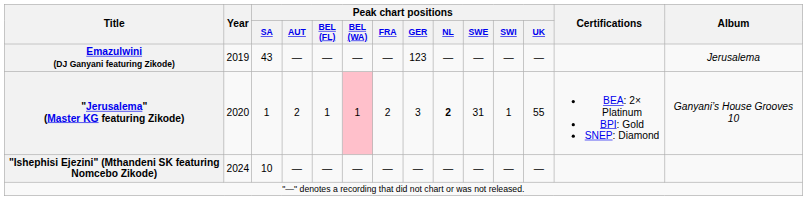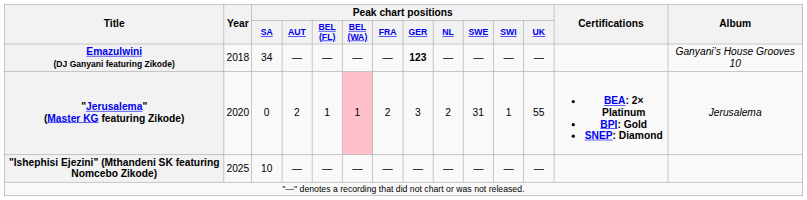 <table class="wikitable plainrowheaders" style="text-align:center;">
 <tr>
 <th scope="col" rowspan="2" style="width:21em;">Title</th>
 <th scope="col" rowspan="2" style="width:1em;">Year</th>
 <th scope="col" colspan="10">Peak chart positions</th>
 <th scope="col" rowspan="2">Certifications</th>
 <th scope="col" rowspan="2">Album</th>
 </tr>
 <tr>
 <th scope="col" style="width:3em;font-size:85%;"><a href='#'>SA</a><br></th>
 <th scope="col" style="width:3em;font-size:85%;"><a href='#'>AUT</a><br></th>
 <th scope="col" style="width:3em;font-size:85%;"><a href='#'>BEL (FL)</a><br></th>
 <th scope="col" style="width:3em;font-size:85%;"><a href='#'>BEL (WA)</a><br></th>
 <th scope="col" style="width:3em;font-size:85%;"><a href='#'>FRA</a><br></th>
 <th scope="col" style="width:3em;font-size:85%;"><a href='#'>GER</a><br></th>
 <th scope="col" style="width:3em;font-size:85%;"><a href='#'>NL</a><br></th>
 <th scope="col" style="width:3em;font-size:85%;"><a href='#'>SWE</a><br></th>
 <th scope="col" style="width:3em;font-size:85%;"><a href='#'>SWI</a><br></th>
 <th scope="col" style="width:3em;font-size:85%;"><a href='#'>UK</a><br></th>
 </tr>
 <tr>
 <th scope="row"><a href='#'>Emazulwini</a> <br><small>(DJ Ganyani featuring Zikode)</small></th>
-<td>2019</td>
-<td>43</td>
+<td>2018</td>
+<td>34</td>
 <td>—</td>
 <td>—</td>
 <td>—</td>
 <td>—</td>
-<td>123</td>
+<td><strong>123</strong></td>
 <td>—</td>
 <td>—</td>
 <td>—</td>
 <td>—</td>
 <td></td>
-<td><em>Jerusalema</em></td>
+<td><em>Ganyani’s House Grooves 10</em></td>
 </tr>
 <tr>
 <th scope="row">"<a href='#'>Jerusalema</a>"<br><span>(<a href='#'>Master KG</a> featuring Zikode)</span></th>
 <td>2020</td>
-<td>1</td>
+<td>0</td>
 <td>2</td>
 <td>1</td>
 <td style="background: pink;">1</td>
 <td>2</td>
 <td>3</td>
-<td><strong>2</strong></td>
+<td>2</td>
 <td>31</td>
 <td>1</td>
 <td>55</td>
-<td><br><ul><li><a href='#'>BEA</a>: 2× Platinum</li><li><a href='#'>BPI</a>: Gold</li><li><a href='#'>SNEP</a>: Diamond</li></ul></td>
-<td><em>Ganyani’s House Grooves 10</em></td>
+<td><strong><br><ul><li><a href='#'>BEA</a>: 2× Platinum</li><li><a href='#'>BPI</a>: Gold</li><li><a href='#'>SNEP</a>: Diamond</li></ul></strong></td>
+<td><em>Jerusalema</em></td>
 </tr>
 <tr>
 <th scope="row">"Ishephisi Ejezini" (Mthandeni SK featuring Nomcebo Zikode)</th>
-<td>2024</td>
+<td>2025</td>
 <td>10</td>
 <td>—</td>
 <td>—</td>
 <td>—</td>
 <td>—</td>
 <td>—</td>
 <td>—</td>
 <td>—</td>
 <td>—</td>
 <td>—</td>
 <td></td>
 <td></td>
 </tr>
 <tr>
 <td style="font-size:85%;" colspan="22">"—" denotes a recording that did not chart or was not released.</td>
 </tr>
 </table>
